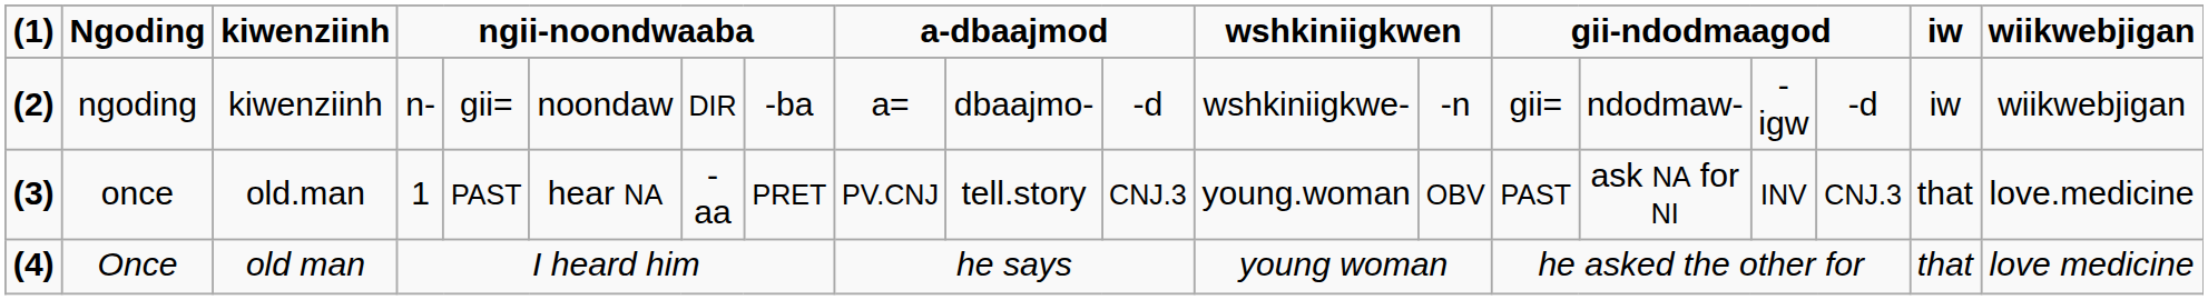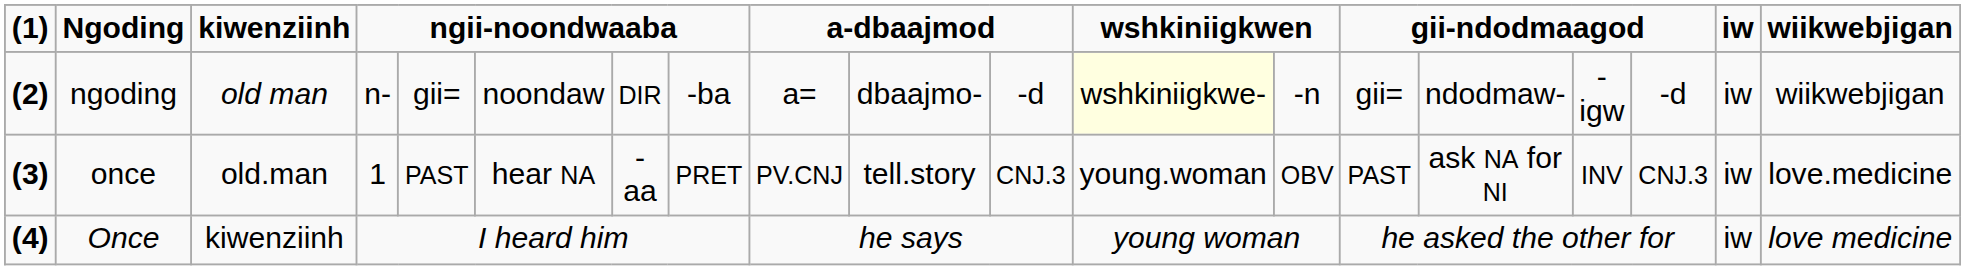 <table class="wikitable">
 <tr>
 <td align="center"><strong>(1)</strong></td>
 <td align="center"><strong>Ngoding</strong></td>
 <td align="center"><strong>kiwenziinh</strong></td>
 <td colspan=5 align="center"><strong>ngii-noondwaaba</strong></td>
 <td colspan=3 align="center"><strong>a-dbaajmod</strong></td>
 <td colspan=2 align="center"><strong>wshkiniigkwen</strong></td>
 <td colspan=4 align="center"><strong>gii-ndodmaagod</strong></td>
 <td align="center"><strong>iw</strong></td>
 <td align="center"><strong>wiikwebjigan</strong></td>
 </tr>
 <tr>
 <td align="center"><strong>(2)</strong></td>
 <td align="center">ngoding</td>
-<td align="center">kiwenziinh</td>
+<td align="center"><em>old man</em></td>
 <td align="center">n-</td>
 <td align="center">gii=</td>
 <td align="center">noondaw</td>
 <td align="center"><small>DIR</small></td>
 <td align="center">-ba</td>
 <td align="center">a=</td>
 <td align="center">dbaajmo-</td>
 <td align="center">-d</td>
-<td align="center">wshkiniigkwe-</td>
+<td align="center" style="background: lightyellow;">wshkiniigkwe-</td>
 <td align="center">-n</td>
 <td align="center">gii=</td>
 <td align="center">ndodmaw-</td>
 <td align="center">-igw</td>
 <td align="center">-d</td>
 <td align="center">iw</td>
 <td align="center">wiikwebjigan</td>
 </tr>
 <tr>
 <td align="center"><strong>(3)</strong></td>
 <td align="center">once</td>
 <td align="center">old.man</td>
 <td align="center">1</td>
 <td align="center"><small>PAST</small></td>
 <td align="center">hear <small>NA</small></td>
 <td align="center">-aa</td>
 <td align="center"><small>PRET</small></td>
 <td align="center"><small>PV.CNJ</small></td>
 <td align="center">tell.story</td>
 <td align="center"><small>CNJ.3</small></td>
 <td align="center">young.woman</td>
 <td align="center"><small>OBV</small></td>
 <td align="center"><small>PAST</small></td>
 <td align="center">ask <small>NA</small> for <small>NI</small></td>
 <td align="center"><small>INV</small></td>
 <td align="center"><small>CNJ.3</small></td>
-<td align="center">that</td>
+<td align="center">iw</td>
 <td align="center">love.medicine</td>
 </tr>
 <tr>
 <td align="center"><strong>(4)</strong></td>
 <td align="center"><em>Once</em></td>
-<td align="center"><em>old man</em></td>
+<td align="center">kiwenziinh</td>
 <td colspan=5 align="center"><em>I heard him</em></td>
 <td colspan=3 align="center"><em>he says</em></td>
 <td colspan=2 align="center"><em>young woman</em></td>
 <td colspan=4 align="center"><em>he asked the other for</em></td>
-<td align="center"><em>that</em></td>
+<td align="center">iw</td>
 <td align="center"><em>love medicine</em></td>
 </tr>
 </table>
